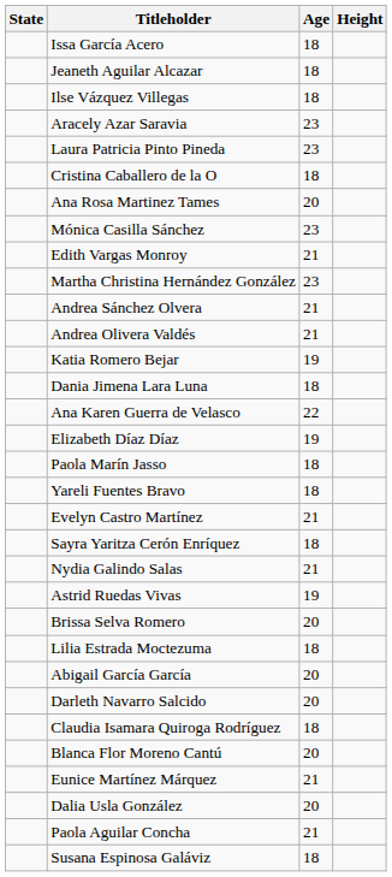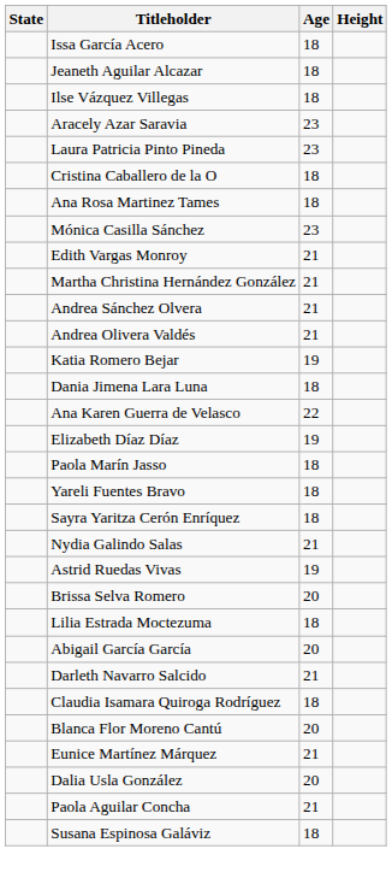 <table class="wikitable sortable" style="font-size: 95%;">
 <tr>
 <th>State</th>
 <th>Titleholder</th>
 <th>Age</th>
 <th>Height</th>
 </tr>
 <tr>
 <td><strong></strong></td>
 <td>Issa García Acero</td>
 <td>18</td>
 <td></td>
 </tr>
 <tr>
 <td><strong></strong></td>
 <td>Jeaneth Aguilar Alcazar</td>
 <td>18</td>
 <td></td>
 </tr>
 <tr>
 <td><strong></strong></td>
 <td>Ilse Vázquez Villegas</td>
 <td>18</td>
 <td></td>
 </tr>
 <tr>
 <td><strong></strong></td>
 <td>Aracely Azar Saravia</td>
 <td>23</td>
 <td></td>
 </tr>
 <tr>
 <td><strong></strong></td>
 <td>Laura Patricia Pinto Pineda</td>
 <td>23</td>
 <td></td>
 </tr>
 <tr>
 <td><strong></strong></td>
 <td>Cristina Caballero de la O</td>
 <td>18</td>
 <td></td>
 </tr>
 <tr>
 <td><strong></strong></td>
 <td>Ana Rosa Martinez Tames</td>
-<td>20</td>
+<td>18</td>
 <td></td>
 </tr>
 <tr>
 <td><strong></strong></td>
 <td>Mónica Casilla Sánchez</td>
 <td>23</td>
 <td></td>
 </tr>
 <tr>
 <td><strong></strong></td>
 <td>Edith Vargas Monroy</td>
 <td>21</td>
 <td></td>
 </tr>
 <tr>
 <td><strong></strong></td>
 <td>Martha Christina Hernández González</td>
-<td>23</td>
+<td>21</td>
 <td></td>
 </tr>
 <tr>
 <td><strong> </strong></td>
 <td>Andrea Sánchez Olvera</td>
 <td>21</td>
 <td></td>
 </tr>
 <tr>
 <td><strong></strong></td>
 <td>Andrea Olivera Valdés</td>
 <td>21</td>
 <td></td>
 </tr>
 <tr>
 <td><strong></strong></td>
 <td>Katia Romero Bejar</td>
 <td>19</td>
 <td></td>
 </tr>
 <tr>
 <td><strong></strong></td>
 <td>Dania Jimena Lara Luna</td>
 <td>18</td>
 <td></td>
 </tr>
 <tr>
 <td><strong></strong></td>
 <td>Ana Karen Guerra de Velasco</td>
 <td>22</td>
 <td></td>
 </tr>
 <tr>
 <td><strong></strong></td>
 <td>Elizabeth Díaz Díaz</td>
 <td>19</td>
 <td></td>
 </tr>
 <tr>
 <td><strong></strong></td>
 <td>Paola Marín Jasso</td>
 <td>18</td>
 <td></td>
 </tr>
 <tr>
 <td><strong></strong></td>
 <td>Yareli Fuentes Bravo</td>
 <td>18</td>
 <td></td>
 </tr>
 <tr>
 <td><strong></strong></td>
-<td>Evelyn Castro Martínez</td>
-<td>21</td>
-<td></td>
-</tr>
-<tr>
-<td><strong></strong></td>
 <td>Sayra Yaritza Cerón Enríquez</td>
 <td>18</td>
 <td></td>
 </tr>
 <tr>
 <td><strong></strong></td>
 <td>Nydia Galindo Salas</td>
 <td>21</td>
 <td></td>
 </tr>
 <tr>
 <td><strong></strong></td>
 <td>Astrid Ruedas Vivas</td>
 <td>19</td>
 <td></td>
 </tr>
 <tr>
 <td><strong></strong></td>
 <td>Brissa Selva Romero</td>
 <td>20</td>
 <td></td>
 </tr>
 <tr>
 <td><strong></strong></td>
 <td>Lilia Estrada Moctezuma</td>
 <td>18</td>
 <td></td>
 </tr>
 <tr>
 <td><strong></strong></td>
 <td>Abigail García García</td>
 <td>20</td>
 <td></td>
 </tr>
 <tr>
 <td><strong></strong></td>
 <td>Darleth Navarro Salcido</td>
-<td>20</td>
+<td>21</td>
 <td></td>
 </tr>
 <tr>
 <td><strong></strong></td>
 <td>Claudia Isamara Quiroga Rodríguez</td>
 <td>18</td>
 <td></td>
 </tr>
 <tr>
 <td><strong></strong></td>
 <td>Blanca Flor Moreno Cantú</td>
 <td>20</td>
 <td></td>
 </tr>
 <tr>
 <td><strong></strong></td>
 <td>Eunice Martínez Márquez</td>
 <td>21</td>
 <td></td>
 </tr>
 <tr>
 <td><strong></strong></td>
 <td>Dalia Usla González</td>
 <td>20</td>
 <td></td>
 </tr>
 <tr>
 <td><strong></strong></td>
 <td>Paola Aguilar Concha</td>
 <td>21</td>
 <td></td>
 </tr>
 <tr>
 <td><strong></strong></td>
 <td>Susana Espinosa Galáviz</td>
 <td>18</td>
 <td></td>
 </tr>
 </table>
